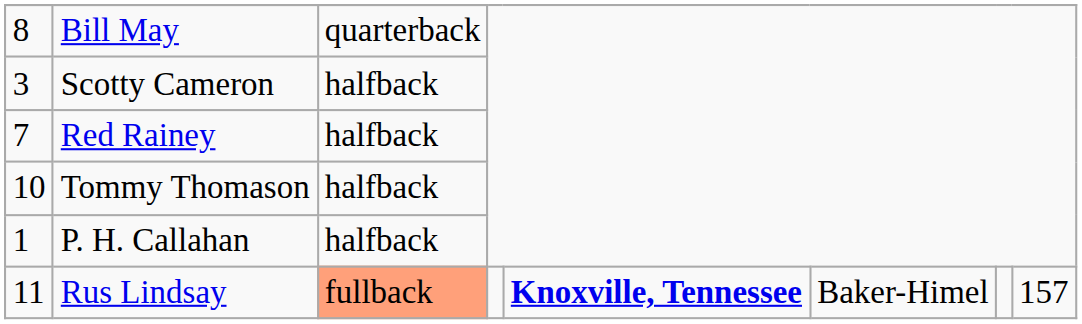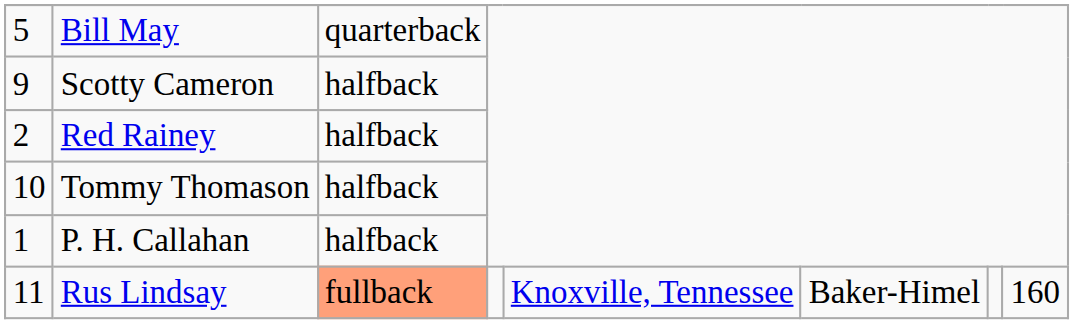 <table class="wikitable">
 <tr>
 </tr>
 <tr>
-<td>8</td>
+<td>5</td>
 <td><a href='#'>Bill May</a></td>
 <td>quarterback</td>
 </tr>
 <tr>
-<td>3</td>
+<td>9</td>
 <td>Scotty Cameron</td>
 <td>halfback</td>
 </tr>
 <tr>
-<td>7</td>
+<td>2</td>
 <td><a href='#'>Red Rainey</a></td>
 <td>halfback</td>
 </tr>
 <tr>
 <td>10</td>
 <td>Tommy Thomason</td>
 <td>halfback</td>
 </tr>
 <tr>
 <td>1</td>
 <td>P. H. Callahan</td>
 <td>halfback</td>
 </tr>
 <tr>
 <td>11</td>
 <td><a href='#'>Rus Lindsay</a></td>
 <td style="background: lightsalmon;">fullback</td>
 <td></td>
-<td><strong><a href='#'>Knoxville, Tennessee</a></strong></td>
+<td><a href='#'>Knoxville, Tennessee</a></td>
 <td>Baker-Himel</td>
 <td></td>
-<td>157</td>
+<td>160</td>
 </tr>
 </table>
